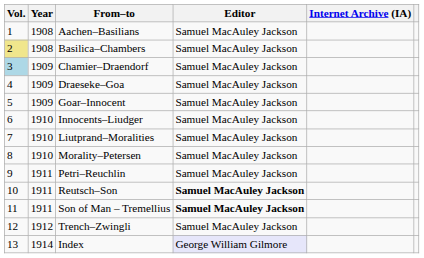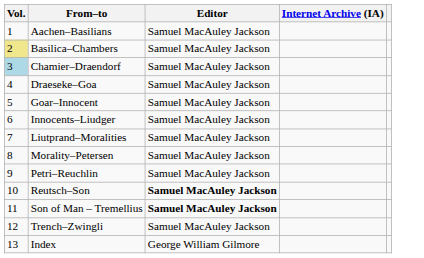 <table align="center" class="wikitable">
 <tr>
 <th>Vol.</th>
-<th>Year</th>
 <th>From–to</th>
 <th>Editor</th>
 <th><a href='#'>Internet Archive</a> (IA)</th>
 <th></th>
 </tr>
 <tr>
 <td>1</td>
-<td>1908</td>
 <td>Aachen–Basilians</td>
 <td>Samuel MacAuley Jackson</td>
 <td></td>
 <td></td>
 </tr>
 <tr>
 <td style="background: khaki;">2</td>
-<td>1908</td>
 <td>Basilica–Chambers</td>
 <td>Samuel MacAuley Jackson</td>
 <td></td>
 <td></td>
 </tr>
 <tr>
 <td style="background: lightblue;">3</td>
-<td>1909</td>
 <td>Chamier–Draendorf</td>
 <td>Samuel MacAuley Jackson</td>
 <td></td>
 <td></td>
 </tr>
 <tr>
 <td>4</td>
-<td>1909</td>
 <td>Draeseke–Goa</td>
 <td>Samuel MacAuley Jackson</td>
 <td></td>
 <td></td>
 </tr>
 <tr>
 <td>5</td>
-<td>1909</td>
 <td>Goar–Innocent</td>
 <td>Samuel MacAuley Jackson</td>
 <td></td>
 <td></td>
 </tr>
 <tr>
 <td>6</td>
-<td>1910</td>
 <td>Innocents–Liudger</td>
 <td>Samuel MacAuley Jackson</td>
 <td></td>
 <td></td>
 </tr>
 <tr>
 <td>7</td>
-<td>1910</td>
 <td>Liutprand–Moralities</td>
 <td>Samuel MacAuley Jackson</td>
 <td></td>
 <td></td>
 </tr>
 <tr>
 <td>8</td>
-<td>1910</td>
 <td>Morality–Petersen</td>
 <td>Samuel MacAuley Jackson</td>
 <td></td>
 <td></td>
 </tr>
 <tr>
 <td>9</td>
-<td>1911</td>
 <td>Petri–Reuchlin</td>
 <td>Samuel MacAuley Jackson</td>
 <td></td>
 <td></td>
 </tr>
 <tr>
 <td>10</td>
-<td>1911</td>
 <td>Reutsch–Son</td>
 <td><strong>Samuel MacAuley Jackson</strong></td>
 <td></td>
 <td></td>
 </tr>
 <tr>
 <td>11</td>
-<td>1911</td>
 <td>Son of Man – Tremellius</td>
 <td><strong>Samuel MacAuley Jackson</strong></td>
 <td></td>
 <td></td>
 </tr>
 <tr>
 <td>12</td>
-<td>1912</td>
 <td>Trench–Zwingli</td>
 <td>Samuel MacAuley Jackson</td>
 <td></td>
 <td></td>
 </tr>
 <tr>
 <td>13</td>
-<td>1914</td>
 <td>Index</td>
-<td style="background: lavender;">George William Gilmore</td>
+<td>George William Gilmore</td>
 <td></td>
 <td></td>
 </tr>
 </table>
